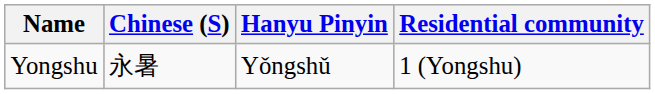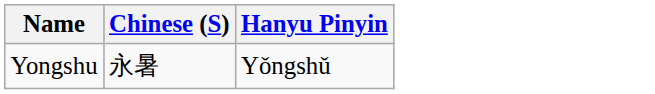 <table class="wikitable">
 <tr>
 <th>Name</th>
 <th><a href='#'>Chinese</a> (<a href='#'>S</a>)</th>
 <th><a href='#'>Hanyu Pinyin</a></th>
-<th><a href='#'>Residential community</a></th>
 </tr>
 <tr>
 <td>Yongshu</td>
 <td>永暑</td>
 <td>Yǒngshǔ</td>
-<td>1 (Yongshu)</td>
 </tr>
 </table>
